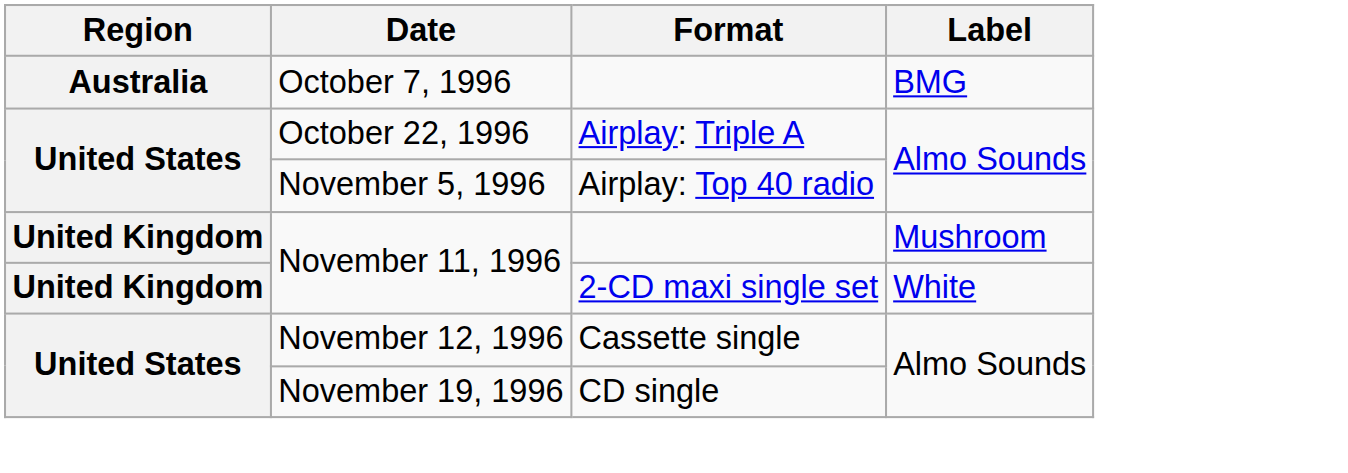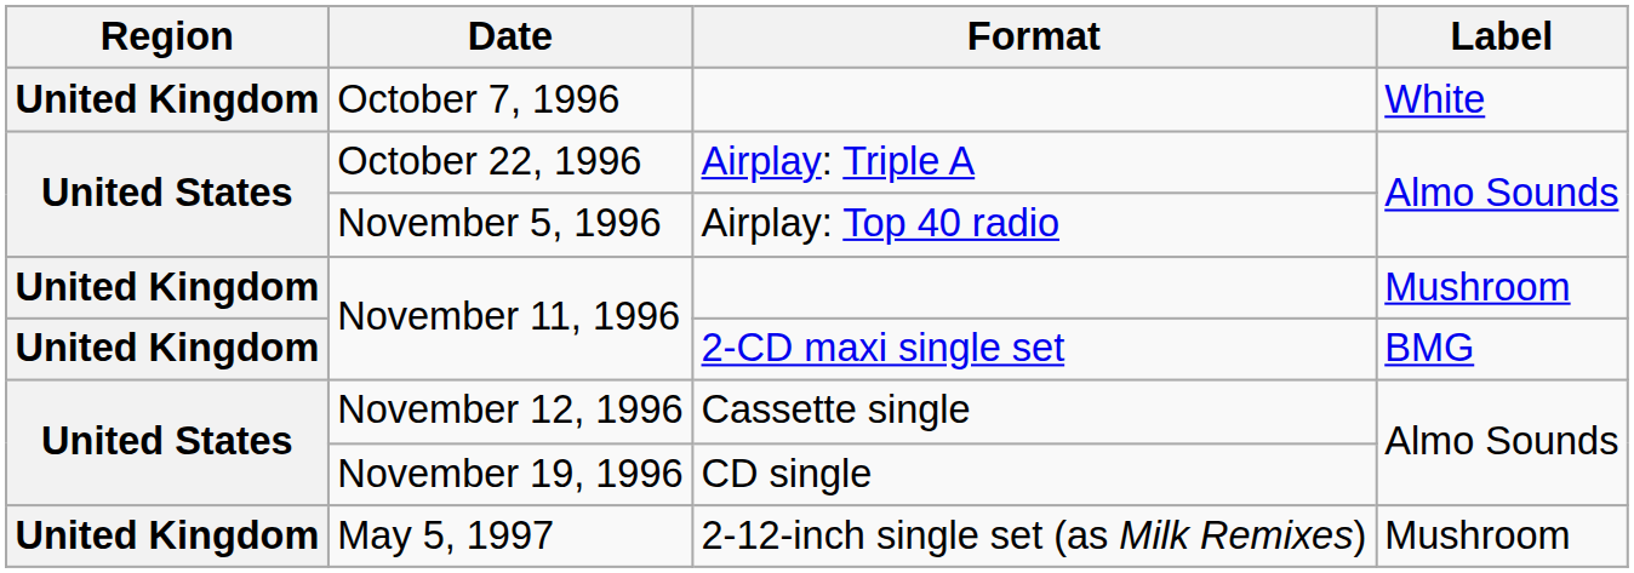 <table class="wikitable plainrowheaders">
 <tr>
 <th scope="col">Region</th>
 <th scope="col">Date</th>
 <th scope="col">Format</th>
 <th scope="col">Label</th>
 </tr>
 <tr>
-<th scope="row">Australia</th>
+<th scope="row">United Kingdom</th>
 <td>October 7, 1996</td>
 <td></td>
-<td><a href='#'>BMG</a></td>
+<td><a href='#'>White</a></td>
 </tr>
 <tr>
 <th scope="row" rowspan="2">United States</th>
 <td>October 22, 1996</td>
 <td><a href='#'>Airplay</a>: <a href='#'>Triple A</a></td>
 <td rowspan="2"><a href='#'>Almo Sounds</a></td>
 </tr>
 <tr>
 <td>November 5, 1996</td>
 <td>Airplay: <a href='#'>Top 40 radio</a></td>
 </tr>
 <tr>
 <th scope="row">United Kingdom</th>
 <td rowspan="2">November 11, 1996</td>
 <td></td>
 <td><a href='#'>Mushroom</a></td>
 </tr>
 <tr>
 <th scope="row">United Kingdom</th>
 <td><a href='#'>2-CD maxi single set</a></td>
-<td><a href='#'>White</a></td>
+<td><a href='#'>BMG</a></td>
 </tr>
 <tr>
 <th scope="row" rowspan="2">United States</th>
 <td>November 12, 1996</td>
 <td>Cassette single</td>
 <td rowspan="2">Almo Sounds</td>
 </tr>
 <tr>
 <td>November 19, 1996</td>
 <td>CD single</td>
 </tr>
+<tr>
+<th scope="row">United Kingdom</th>
+<td>May 5, 1997</td>
+<td>2-12-inch single set (as <em>Milk Remixes</em>)</td>
+<td>Mushroom</td>
+</tr>
 </table>
